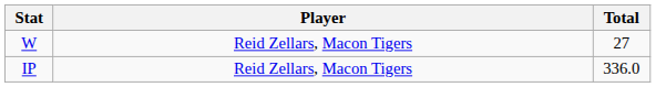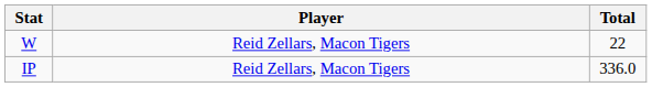 <table class="wikitable" width="40%" style="text-align:center;">
 <tr>
 <th width="5%">Stat</th>
 <th width="60%">Player</th>
 <th width="5%">Total</th>
 </tr>
 <tr>
 <td><a href='#'>W</a></td>
 <td><a href='#'>Reid Zellars</a>, <a href='#'>Macon Tigers</a></td>
-<td>27</td>
+<td>22</td>
 </tr>
 <tr>
 <td><a href='#'>IP</a></td>
 <td><a href='#'>Reid Zellars</a>, <a href='#'>Macon Tigers</a></td>
 <td>336.0</td>
 </tr>
 </table>
